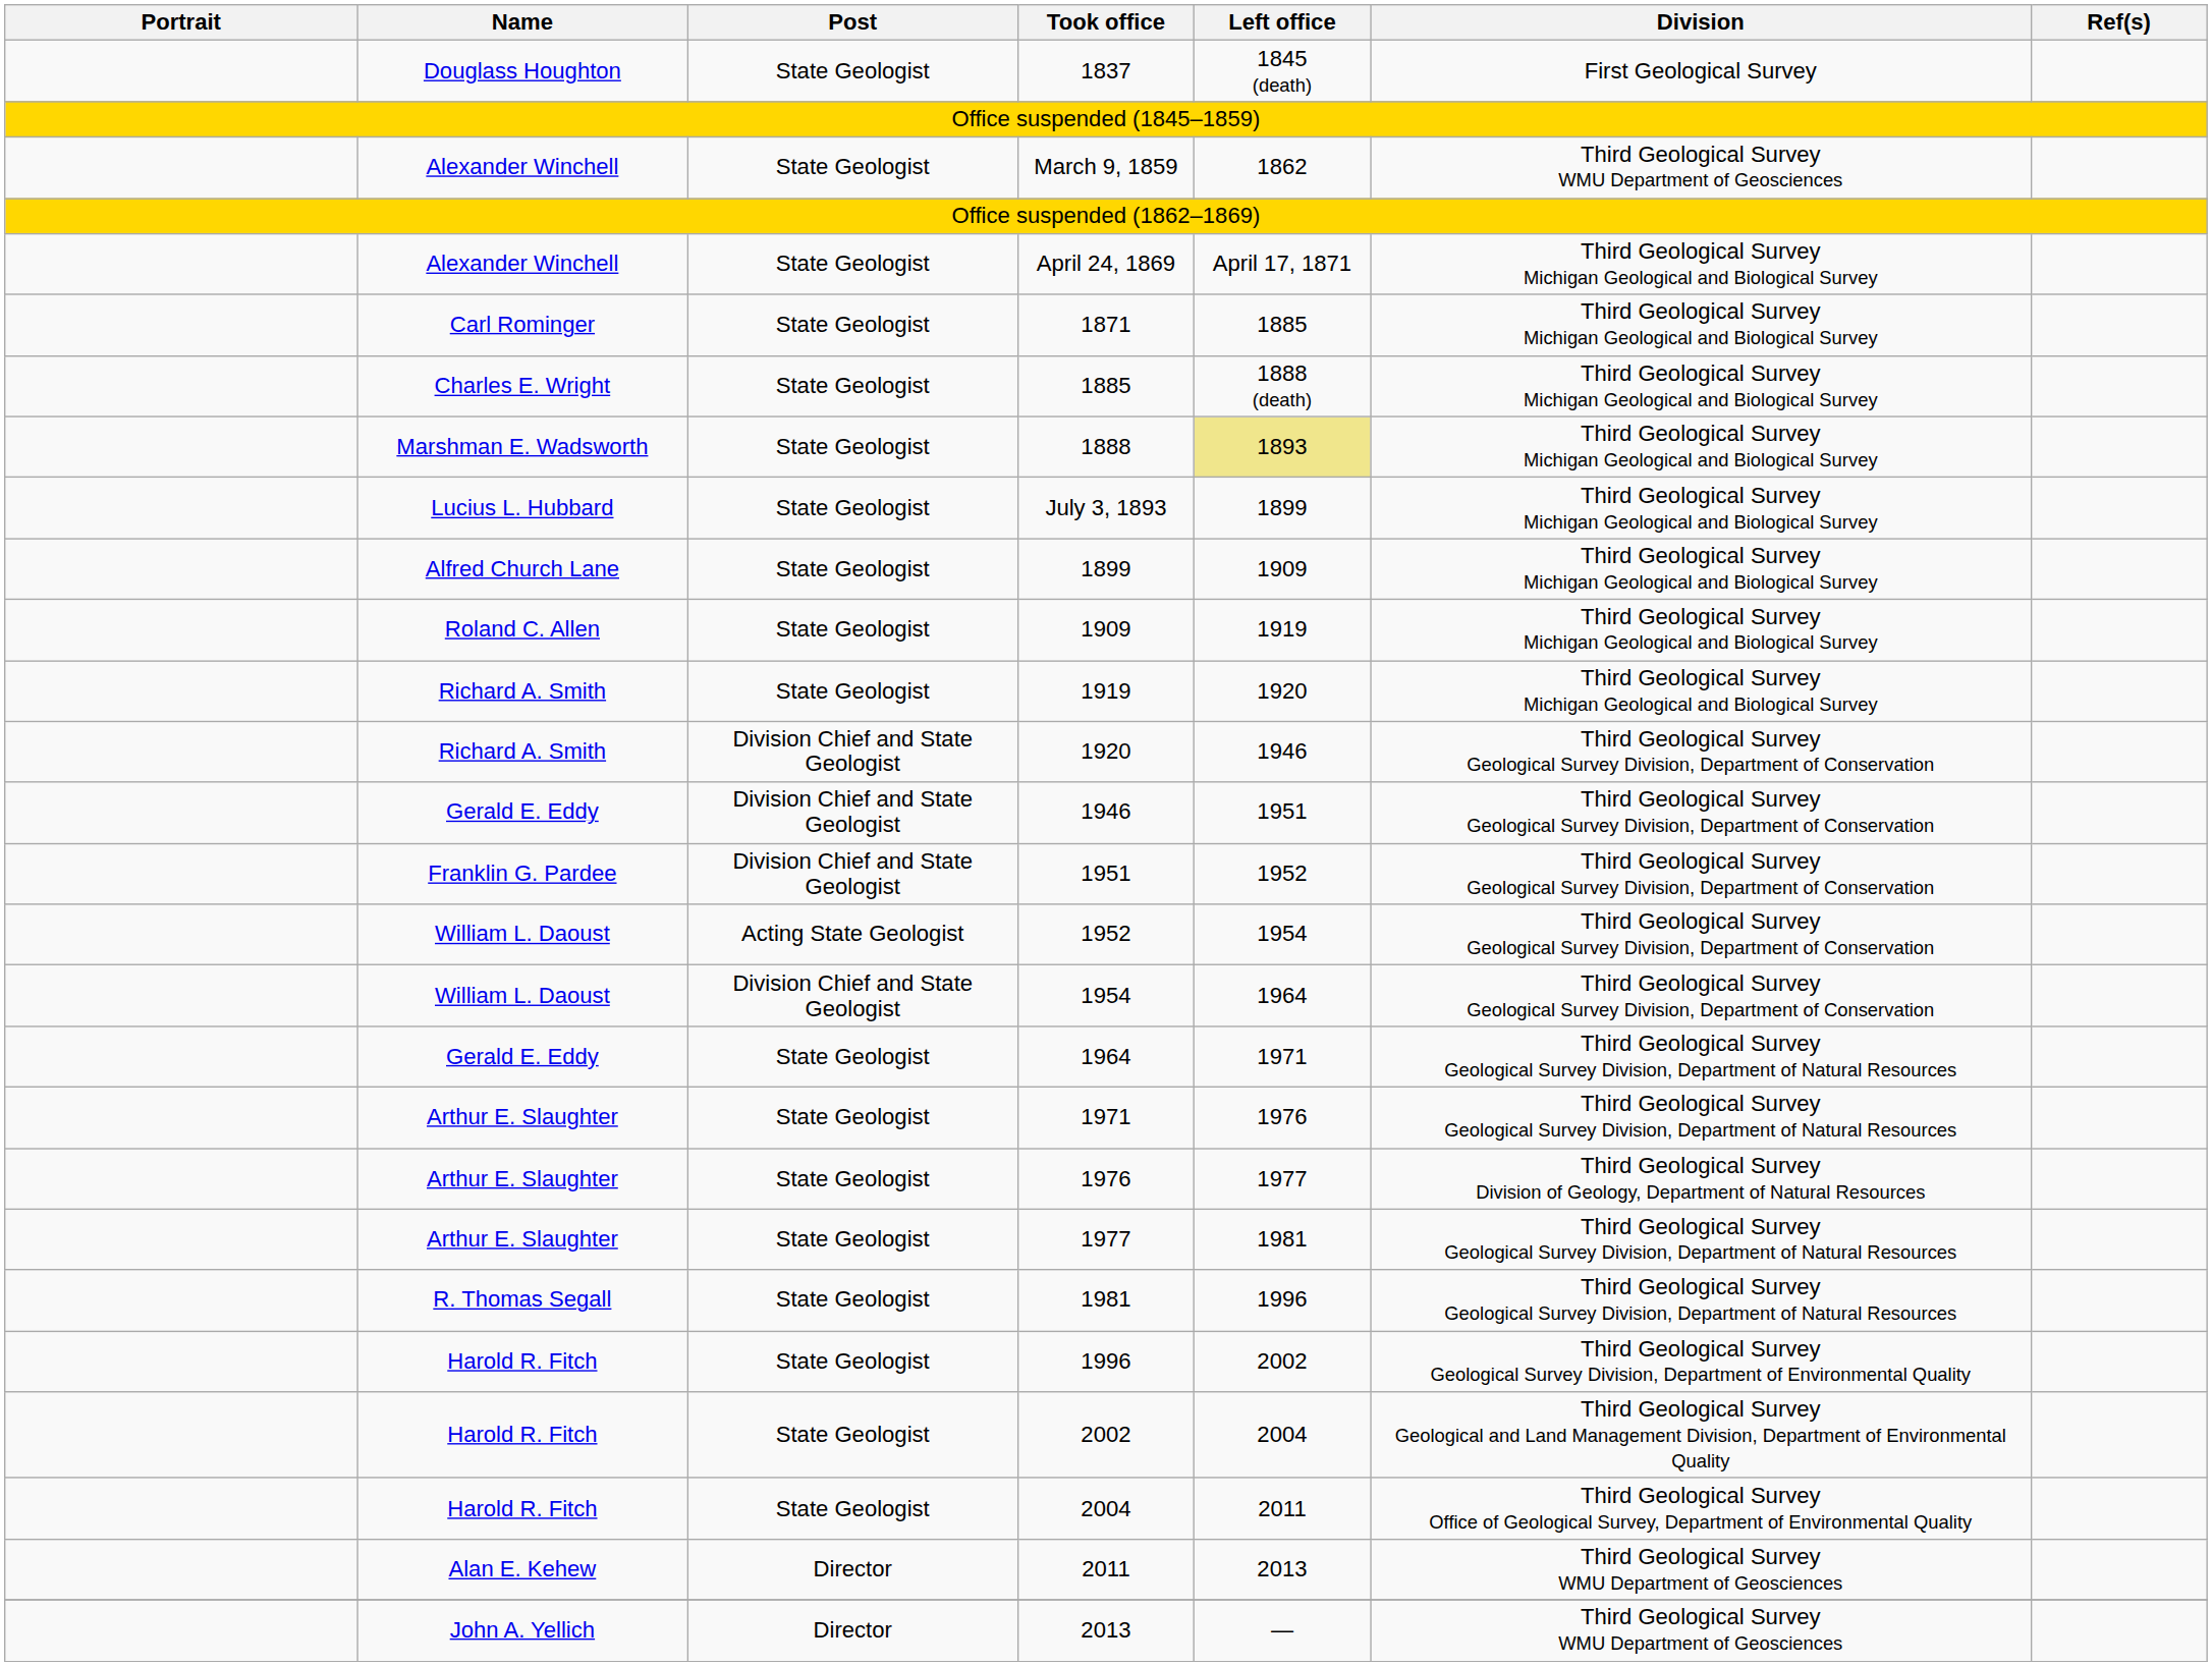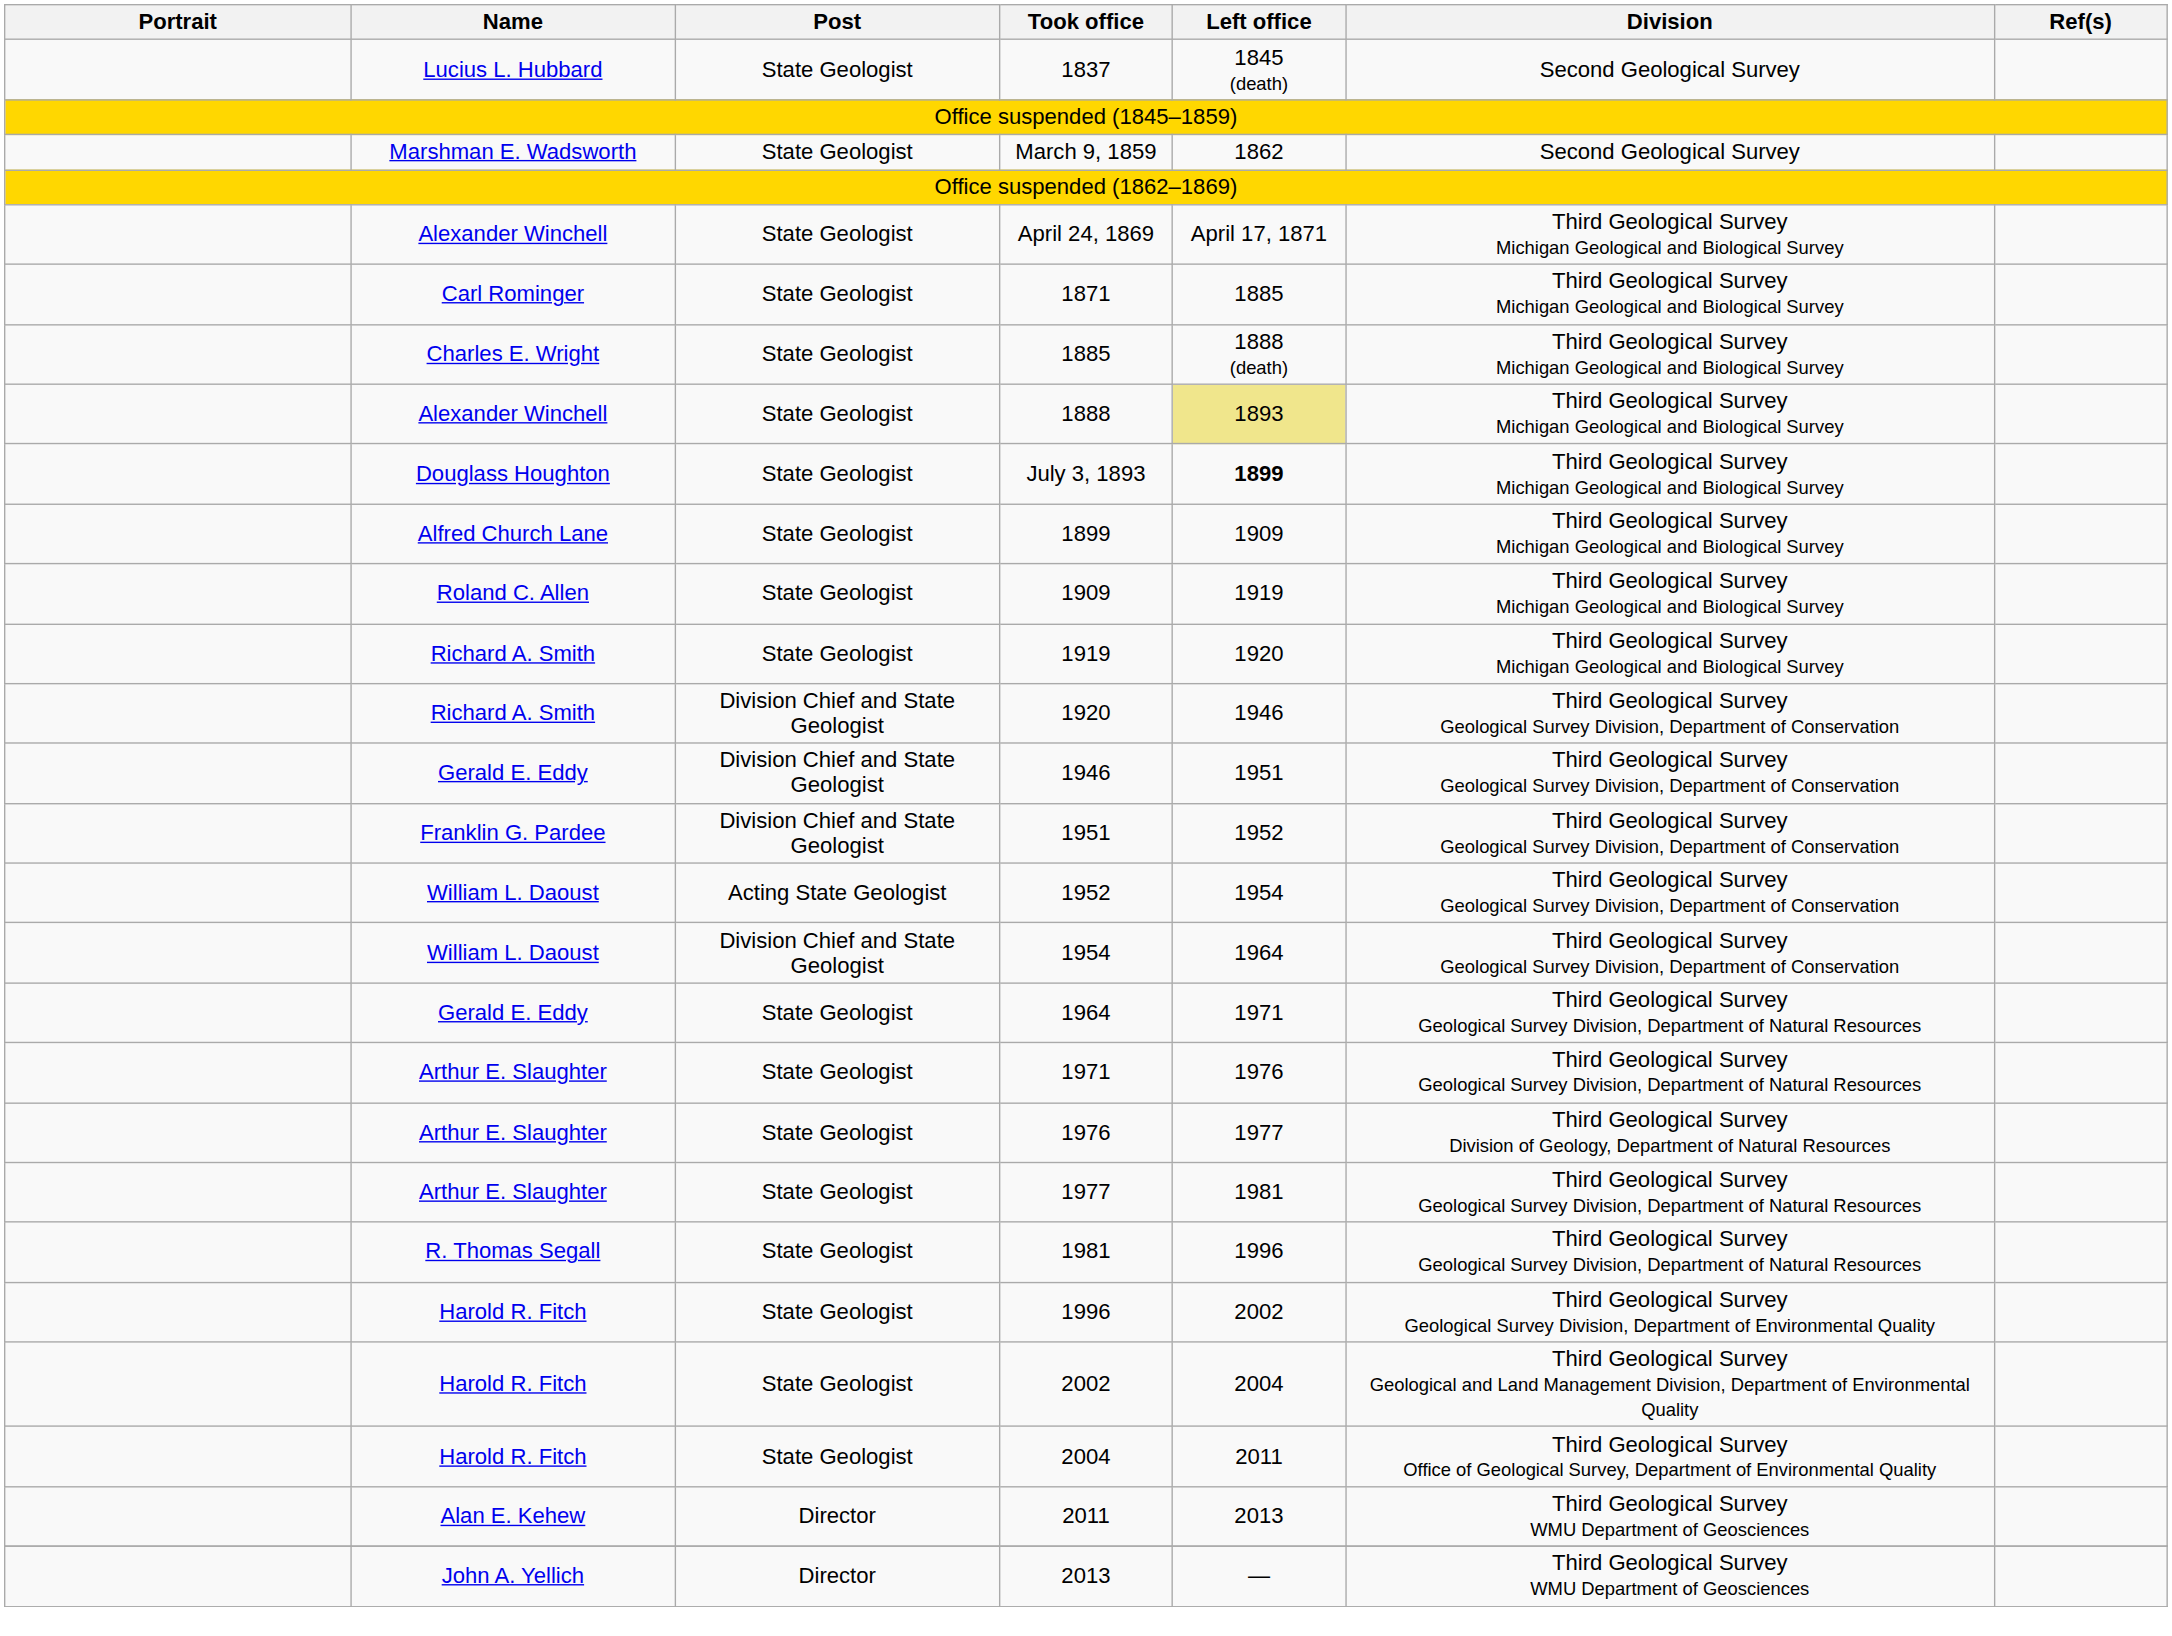 <table class="wikitable plainrowheaders">
 <tr List of State Geologists>
 <th style="width:100px;">Portrait</th>
 <th width=15%>Name</th>
 <th width=15%>Post</th>
 <th width=8%>Took office</th>
 <th width=8%>Left office</th>
 <th width=30%>Division</th>
 <th width=8%>Ref(s)</th>
 </tr>
 <tr>
 <td align="center"></td>
-<td align="center"><a href='#'>Douglass Houghton</a><br></td>
+<td align="center"><a href='#'>Lucius L. Hubbard</a><br></td>
 <td align="center">State Geologist</td>
 <td align="center">1837</td>
 <td align="center">1845<br><small>(death)</small></td>
-<td align="center">First Geological Survey</td>
+<td align="center">Second Geological Survey</td>
 <td align="center"></td>
 </tr>
 <tr bgcolor=Gold>
 <td colspan=10; align="center">Office suspended (1845–1859)</td>
 </tr>
 <tr>
 <td align="center"></td>
-<td align="center"><a href='#'>Alexander Winchell</a></td>
+<td align="center"><a href='#'>Marshman E. Wadsworth</a><br></td>
 <td align="center">State Geologist</td>
 <td align="center">March 9, 1859</td>
 <td align="center">1862</td>
-<td align="center">Third Geological Survey<br><small>WMU Department of Geosciences</small></td>
+<td align="center">Second Geological Survey</td>
 <td align="center"></td>
 </tr>
 <tr bgcolor=Gold>
 <td colspan=10; align="center">Office suspended (1862–1869)</td>
 </tr>
 <tr>
 <td align="center"></td>
 <td align="center"><a href='#'>Alexander Winchell</a></td>
 <td align="center">State Geologist</td>
 <td align="center">April 24, 1869</td>
 <td align="center">April 17, 1871</td>
 <td align="center">Third Geological Survey<br><small>Michigan Geological and Biological Survey</small></td>
 <td align="center"></td>
 </tr>
 <tr>
 <td align="center"></td>
 <td align="center"><a href='#'>Carl Rominger</a></td>
 <td align="center">State Geologist</td>
 <td align="center">1871</td>
 <td align="center">1885</td>
 <td align="center">Third Geological Survey<br><small>Michigan Geological and Biological Survey</small></td>
 <td align="center"></td>
 </tr>
 <tr>
 <td align="center"></td>
 <td align="center"><a href='#'>Charles E. Wright</a></td>
 <td align="center">State Geologist</td>
 <td align="center">1885</td>
 <td align="center">1888<br><small>(death)</small></td>
 <td align="center">Third Geological Survey<br><small>Michigan Geological and Biological Survey</small></td>
 <td align="center"></td>
 </tr>
 <tr>
 <td align="center"></td>
-<td align="center"><a href='#'>Marshman E. Wadsworth</a><br></td>
+<td align="center"><a href='#'>Alexander Winchell</a></td>
 <td align="center">State Geologist</td>
 <td align="center">1888</td>
 <td align="center" style="background: khaki;">1893</td>
 <td align="center">Third Geological Survey<br><small>Michigan Geological and Biological Survey</small></td>
 <td align="center"></td>
 </tr>
 <tr>
 <td align="center"></td>
-<td align="center"><a href='#'>Lucius L. Hubbard</a><br></td>
+<td align="center"><a href='#'>Douglass Houghton</a><br></td>
 <td align="center">State Geologist</td>
 <td align="center">July 3, 1893</td>
-<td align="center">1899</td>
+<td align="center"><strong>1899</strong></td>
 <td align="center">Third Geological Survey<br><small>Michigan Geological and Biological Survey</small></td>
 <td align="center"></td>
 </tr>
 <tr>
 <td align="center"></td>
 <td align="center"><a href='#'>Alfred Church Lane</a><br></td>
 <td align="center">State Geologist</td>
 <td align="center">1899</td>
 <td align="center">1909</td>
 <td align="center">Third Geological Survey<br><small>Michigan Geological and Biological Survey</small></td>
 <td align="center"></td>
 </tr>
 <tr>
 <td align="center"></td>
 <td align="center"><a href='#'>Roland C. Allen</a></td>
 <td align="center">State Geologist</td>
 <td align="center">1909</td>
 <td align="center">1919</td>
 <td align="center">Third Geological Survey<br><small>Michigan Geological and Biological Survey</small></td>
 <td align="center"></td>
 </tr>
 <tr>
 <td align="center"></td>
 <td align="center"><a href='#'>Richard A. Smith</a></td>
 <td align="center">State Geologist</td>
 <td align="center">1919</td>
 <td align="center">1920</td>
 <td align="center">Third Geological Survey<br><small>Michigan Geological and Biological Survey</small></td>
 <td align="center"></td>
 </tr>
 <tr>
 <td align="center"></td>
 <td align="center"><a href='#'>Richard A. Smith</a></td>
 <td align="center">Division Chief and State Geologist</td>
 <td align="center">1920</td>
 <td align="center">1946</td>
 <td align="center">Third Geological Survey<br><small>Geological Survey Division, Department of Conservation</small></td>
 <td align="center"></td>
 </tr>
 <tr>
 <td align="center"></td>
 <td align="center"><a href='#'>Gerald E. Eddy</a></td>
 <td align="center">Division Chief and State Geologist</td>
 <td align="center">1946</td>
 <td align="center">1951</td>
 <td align="center">Third Geological Survey<br><small>Geological Survey Division, Department of Conservation</small></td>
 <td align="center"></td>
 </tr>
 <tr>
 <td align="center"></td>
 <td align="center"><a href='#'>Franklin G. Pardee</a></td>
 <td align="center">Division Chief and State Geologist</td>
 <td align="center">1951</td>
 <td align="center">1952</td>
 <td align="center">Third Geological Survey<br><small>Geological Survey Division, Department of Conservation</small></td>
 <td align="center"></td>
 </tr>
 <tr>
 <td align="center"></td>
 <td align="center"><a href='#'>William L. Daoust</a></td>
 <td align="center">Acting State Geologist</td>
 <td align="center">1952</td>
 <td align="center">1954</td>
 <td align="center">Third Geological Survey<br><small>Geological Survey Division, Department of Conservation</small></td>
 <td align="center"></td>
 </tr>
 <tr>
 <td align="center"></td>
 <td align="center"><a href='#'>William L. Daoust</a></td>
 <td align="center">Division Chief and State Geologist</td>
 <td align="center">1954</td>
 <td align="center">1964</td>
 <td align="center">Third Geological Survey<br><small>Geological Survey Division, Department of Conservation</small></td>
 <td align="center"></td>
 </tr>
 <tr>
 <td align="center"></td>
 <td align="center"><a href='#'>Gerald E. Eddy</a></td>
 <td align="center">State Geologist</td>
 <td align="center">1964</td>
 <td align="center">1971</td>
 <td align="center">Third Geological Survey<br><small>Geological Survey Division, Department of Natural Resources</small></td>
 <td align="center"></td>
 </tr>
 <tr>
 <td align="center"></td>
 <td align="center"><a href='#'>Arthur E. Slaughter</a></td>
 <td align="center">State Geologist</td>
 <td align="center">1971</td>
 <td align="center">1976</td>
 <td align="center">Third Geological Survey<br><small>Geological Survey Division, Department of Natural Resources</small></td>
 <td align="center"></td>
 </tr>
 <tr>
 <td align="center"></td>
 <td align="center"><a href='#'>Arthur E. Slaughter</a></td>
 <td align="center">State Geologist</td>
 <td align="center">1976</td>
 <td align="center">1977</td>
 <td align="center">Third Geological Survey<br><small>Division of Geology, Department of Natural Resources</small></td>
 <td align="center"></td>
 </tr>
 <tr>
 <td align="center"></td>
 <td align="center"><a href='#'>Arthur E. Slaughter</a></td>
 <td align="center">State Geologist</td>
 <td align="center">1977</td>
 <td align="center">1981</td>
 <td align="center">Third Geological Survey<br><small>Geological Survey Division, Department of Natural Resources</small></td>
 <td align="center"></td>
 </tr>
 <tr>
 <td align="center"></td>
 <td align="center"><a href='#'>R. Thomas Segall</a></td>
 <td align="center">State Geologist</td>
 <td align="center">1981</td>
 <td align="center">1996</td>
 <td align="center">Third Geological Survey<br><small>Geological Survey Division, Department of Natural Resources</small></td>
 <td align="center"></td>
 </tr>
 <tr>
 <td align="center"></td>
 <td align="center"><a href='#'>Harold R. Fitch</a></td>
 <td align="center">State Geologist</td>
 <td align="center">1996</td>
 <td align="center">2002</td>
 <td align="center">Third Geological Survey<br><small>Geological Survey Division, Department of Environmental Quality</small></td>
 <td align="center"></td>
 </tr>
 <tr>
 <td align="center"></td>
 <td align="center"><a href='#'>Harold R. Fitch</a></td>
 <td align="center">State Geologist</td>
 <td align="center">2002</td>
 <td align="center">2004</td>
 <td align="center">Third Geological Survey<br><small>Geological and Land Management Division, Department of Environmental Quality</small></td>
 <td align="center"></td>
 </tr>
 <tr>
 <td align="center"></td>
 <td align="center"><a href='#'>Harold R. Fitch</a></td>
 <td align="center">State Geologist</td>
 <td align="center">2004</td>
 <td align="center">2011</td>
 <td align="center">Third Geological Survey<br><small>Office of Geological Survey, Department of Environmental Quality</small></td>
 <td align="center"></td>
 </tr>
 <tr>
 <td align="center"></td>
 <td align="center"><a href='#'>Alan E. Kehew</a></td>
 <td align="center">Director</td>
 <td align="center">2011</td>
 <td align="center">2013</td>
 <td align="center">Third Geological Survey<br><small>WMU Department of Geosciences</small></td>
 <td align="center"></td>
 </tr>
 <tr>
 </tr>
 <tr>
 <td align="center"></td>
 <td align="center"><a href='#'>John A. Yellich</a></td>
 <td align="center">Director</td>
 <td align="center">2013</td>
 <td align="center">—</td>
 <td align="center">Third Geological Survey<br><small>WMU Department of Geosciences</small></td>
 <td align="center"></td>
 </tr>
 <tr>
 </tr>
 </table>
